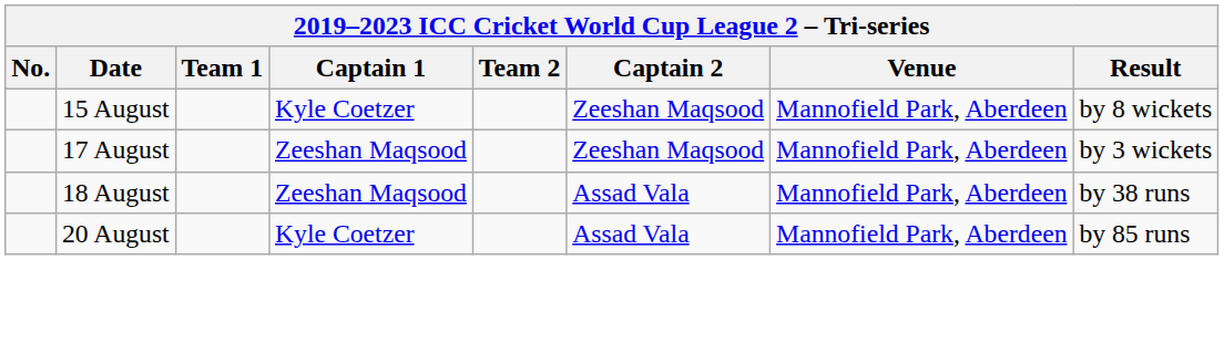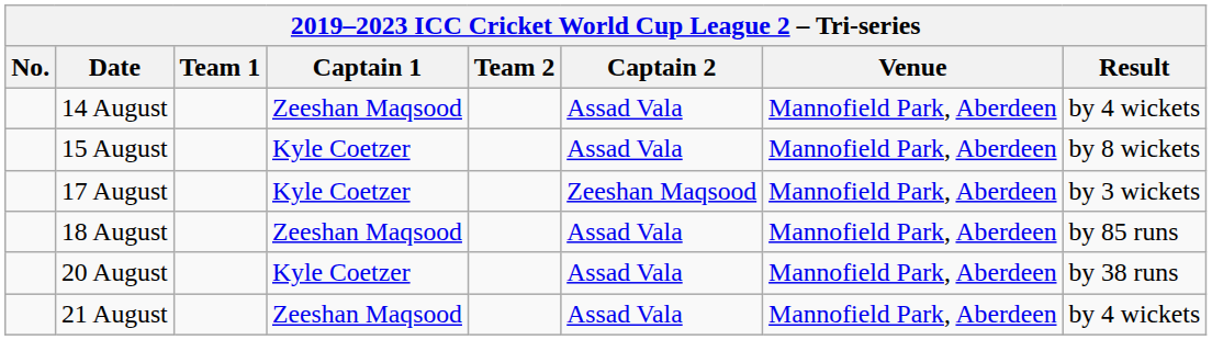 <table class="wikitable">
 <tr>
 <th colspan="8"><a href='#'>2019–2023 ICC Cricket World Cup League 2</a> – Tri-series</th>
 </tr>
 <tr>
 <th>No.</th>
 <th>Date</th>
 <th>Team 1</th>
 <th>Captain 1</th>
 <th>Team 2</th>
 <th>Captain 2</th>
 <th>Venue</th>
 <th>Result</th>
 </tr>
 <tr>
 <td></td>
+<td>14 August</td>
+<td></td>
+<td><a href='#'>Zeeshan Maqsood</a></td>
+<td></td>
+<td><a href='#'>Assad Vala</a></td>
+<td><a href='#'>Mannofield Park</a>, <a href='#'>Aberdeen</a></td>
+<td> by 4 wickets</td>
+</tr>
+<tr>
+<td></td>
 <td>15 August</td>
 <td></td>
 <td><a href='#'>Kyle Coetzer</a></td>
 <td></td>
-<td><a href='#'>Zeeshan Maqsood</a></td>
+<td><a href='#'>Assad Vala</a></td>
 <td><a href='#'>Mannofield Park</a>, <a href='#'>Aberdeen</a></td>
 <td> by 8 wickets</td>
 </tr>
 <tr>
 <td></td>
 <td>17 August</td>
 <td></td>
-<td><a href='#'>Zeeshan Maqsood</a></td>
+<td><a href='#'>Kyle Coetzer</a></td>
 <td></td>
 <td><a href='#'>Zeeshan Maqsood</a></td>
 <td><a href='#'>Mannofield Park</a>, <a href='#'>Aberdeen</a></td>
 <td> by 3 wickets</td>
 </tr>
 <tr>
 <td></td>
 <td>18 August</td>
 <td></td>
 <td><a href='#'>Zeeshan Maqsood</a></td>
 <td></td>
 <td><a href='#'>Assad Vala</a></td>
 <td><a href='#'>Mannofield Park</a>, <a href='#'>Aberdeen</a></td>
-<td> by 38 runs</td>
+<td> by 85 runs</td>
 </tr>
 <tr>
 <td></td>
 <td>20 August</td>
 <td></td>
 <td><a href='#'>Kyle Coetzer</a></td>
 <td></td>
 <td><a href='#'>Assad Vala</a></td>
 <td><a href='#'>Mannofield Park</a>, <a href='#'>Aberdeen</a></td>
-<td> by 85 runs</td>
+<td> by 38 runs</td>
+</tr>
+<tr>
+<td></td>
+<td>21 August</td>
+<td></td>
+<td><a href='#'>Zeeshan Maqsood</a></td>
+<td></td>
+<td><a href='#'>Assad Vala</a></td>
+<td><a href='#'>Mannofield Park</a>, <a href='#'>Aberdeen</a></td>
+<td> by 4 wickets</td>
 </tr>
 </table>
